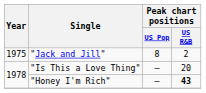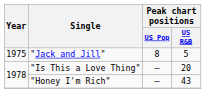 <table class="wikitable" style="text-align:center;">
 <tr>
 <th rowspan="2">Year</th>
 <th rowspan="2">Single</th>
 <th colspan="2">Peak chart positions</th>
 </tr>
 <tr style="font-size:smaller;">
 <th width="40"><a href='#'>US Pop</a><br></th>
 <th width="40"><a href='#'>US<br>R&B</a><br></th>
 </tr>
 <tr>
 <td rowspan="1">1975</td>
 <td align="left">"<a href='#'>Jack and Jill</a>"</td>
 <td>8</td>
-<td>2</td>
+<td>5</td>
 </tr>
 <tr>
 <td rowspan="2">1978</td>
 <td align="left">"Is This a Love Thing"</td>
 <td>—</td>
 <td>20</td>
 </tr>
 <tr>
 <td align="left">"Honey I'm Rich"</td>
 <td>—</td>
-<td><strong>43</strong></td>
+<td>43</td>
 </tr>
 <tr>
 </tr>
 </table>
